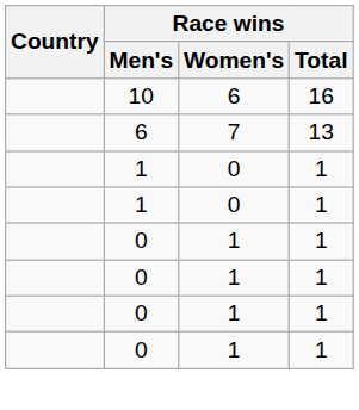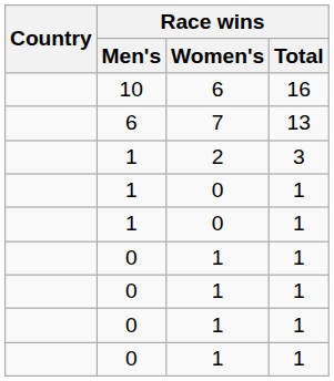 <table class="wikitable sortable" style="text-align:center">
 <tr>
 <th rowspan="2">Country</th>
 <th colspan="3">Race wins</th>
 </tr>
 <tr>
 <th>Men's</th>
 <th>Women's</th>
 <th>Total</th>
 </tr>
 <tr>
 <td align=left></td>
 <td>10</td>
 <td>6</td>
 <td>16</td>
 </tr>
 <tr>
 <td align=left></td>
 <td>6</td>
 <td>7</td>
 <td>13</td>
+</tr>
+<tr>
+<td align=left></td>
+<td>1</td>
+<td>2</td>
+<td>3</td>
 </tr>
 <tr>
 <td align=left></td>
 <td>1</td>
 <td>0</td>
 <td>1</td>
 </tr>
 <tr>
 <td align=left></td>
 <td>1</td>
 <td>0</td>
 <td>1</td>
 </tr>
 <tr>
 <td align=left></td>
 <td>0</td>
 <td>1</td>
 <td>1</td>
 </tr>
 <tr>
 <td align=left></td>
 <td>0</td>
 <td>1</td>
 <td>1</td>
 </tr>
 <tr>
 <td align=left></td>
 <td>0</td>
 <td>1</td>
 <td>1</td>
 </tr>
 <tr>
 <td align=left></td>
 <td>0</td>
 <td>1</td>
 <td>1</td>
 </tr>
 </table>
